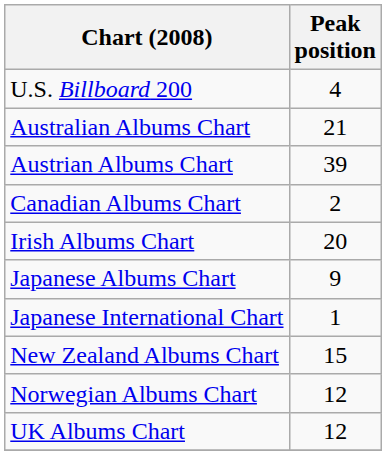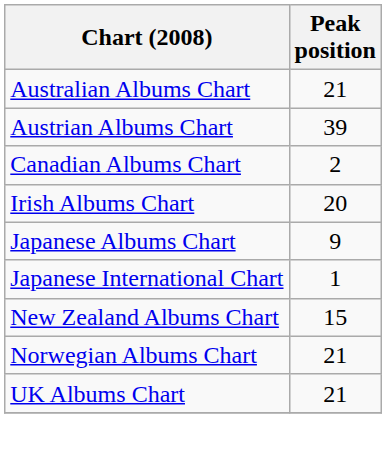 <table class="wikitable sortable">
 <tr>
 <th>Chart (2008)</th>
 <th>Peak<br>position</th>
-</tr>
-<tr>
-<td>U.S. <a href='#'><em>Billboard</em> 200</a></td>
-<td align="center">4</td>
 </tr>
 <tr>
 <td><a href='#'>Australian Albums Chart</a></td>
 <td align="center">21</td>
 </tr>
 <tr>
 <td><a href='#'>Austrian Albums Chart</a></td>
 <td align="center">39</td>
 </tr>
 <tr>
 <td><a href='#'>Canadian Albums Chart</a></td>
 <td align="center">2</td>
 </tr>
 <tr>
 <td><a href='#'>Irish Albums Chart</a></td>
 <td align="center">20</td>
 </tr>
 <tr>
 <td><a href='#'>Japanese Albums Chart</a></td>
 <td align="center">9</td>
 </tr>
 <tr>
 <td><a href='#'>Japanese International Chart</a></td>
 <td align="center">1</td>
 </tr>
 <tr>
 <td><a href='#'>New Zealand Albums Chart</a></td>
 <td align="center">15</td>
 </tr>
 <tr>
 <td><a href='#'>Norwegian Albums Chart</a></td>
-<td align="center">12</td>
+<td align="center">21</td>
 </tr>
 <tr>
 <td><a href='#'>UK Albums Chart</a></td>
-<td align="center">12</td>
+<td align="center">21</td>
 </tr>
 <tr>
 </tr>
 </table>
